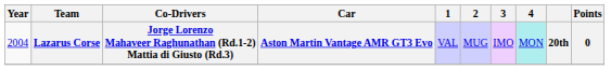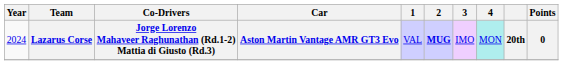 <table class="wikitable" style="text-align:center; font-size:85%">
 <tr>
 <th>Year</th>
 <th>Team</th>
 <th>Co-Drivers</th>
 <th>Car</th>
 <th>1</th>
 <th>2</th>
 <th>3</th>
 <th>4</th>
 <th></th>
 <th>Points</th>
 </tr>
 <tr>
-<td><a href='#'>2004</a></td>
+<td><a href='#'>2024</a></td>
 <th nowrap><a href='#'>Lazarus Corse</a></th>
 <th nowrap> <a href='#'>Jorge Lorenzo</a><br> <a href='#'>Mahaveer Raghunathan</a> (Rd.1-2)<br> Mattia di Giusto (Rd.3)</th>
 <th nowrap><a href='#'>Aston Martin Vantage AMR GT3 Evo</a></th>
 <td style="background:#CFCFFF;"><a href='#'>VAL</a><br></td>
-<td style="background:#CFCFFF;"><a href='#'>MUG</a><br></td>
+<td style="background:#CFCFFF;"><strong><a href='#'>MUG</a><br></strong></td>
 <td style="background:#EFCFFF"><a href='#'>IMO</a><br></td>
 <td style="background: paleturquoise;"><a href='#'>MON</a></td>
 <th>20th</th>
 <th>0</th>
 </tr>
 <tr>
 </tr>
 </table>
